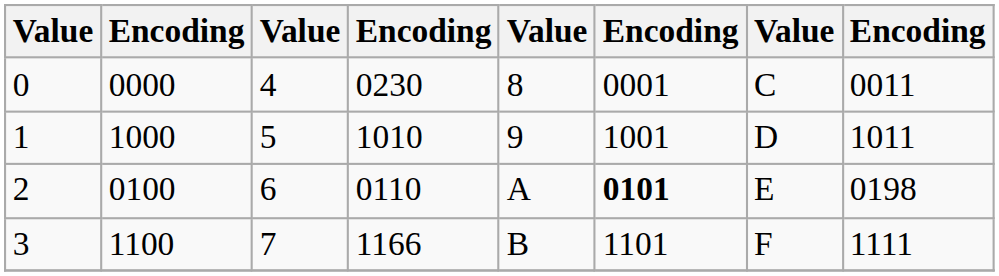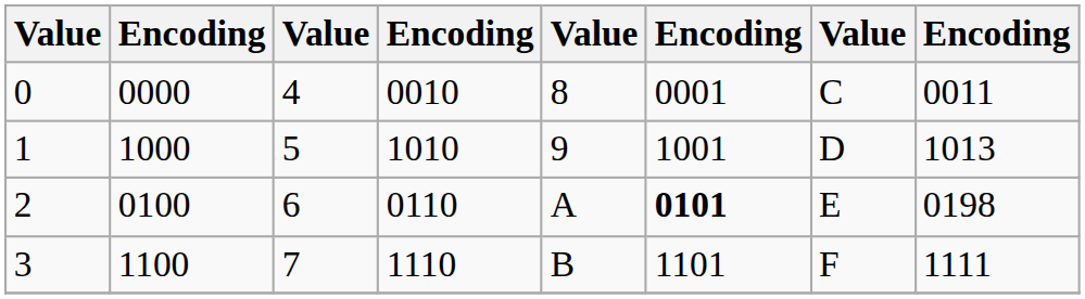 <table class="wikitable">
 <tr>
 <th>Value</th>
 <th>Encoding</th>
 <th>Value</th>
 <th>Encoding</th>
 <th>Value</th>
 <th>Encoding</th>
 <th>Value</th>
 <th>Encoding</th>
 </tr>
 <tr>
 <td>0</td>
 <td>0000</td>
 <td>4</td>
-<td>0230</td>
+<td>0010</td>
 <td>8</td>
 <td>0001</td>
 <td>C</td>
 <td>0011</td>
 </tr>
 <tr>
 <td>1</td>
 <td>1000</td>
 <td>5</td>
 <td>1010</td>
 <td>9</td>
 <td>1001</td>
 <td>D</td>
-<td>1011</td>
+<td>1013</td>
 </tr>
 <tr>
 <td>2</td>
 <td>0100</td>
 <td>6</td>
 <td>0110</td>
 <td>A</td>
 <td><strong>0101</strong></td>
 <td>E</td>
 <td>0198</td>
 </tr>
 <tr>
 <td>3</td>
 <td>1100</td>
 <td>7</td>
-<td>1166</td>
+<td>1110</td>
 <td>B</td>
 <td>1101</td>
 <td>F</td>
 <td>1111</td>
 </tr>
 <tr>
 </tr>
 </table>
